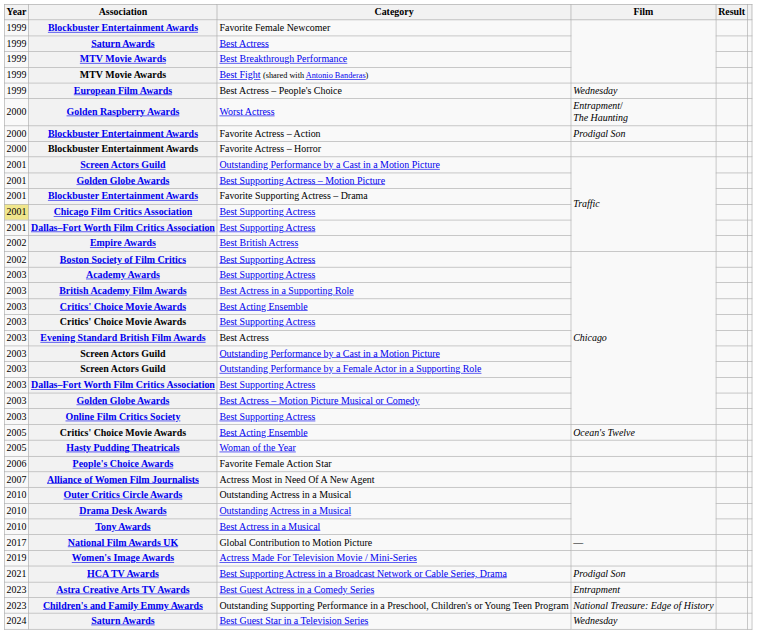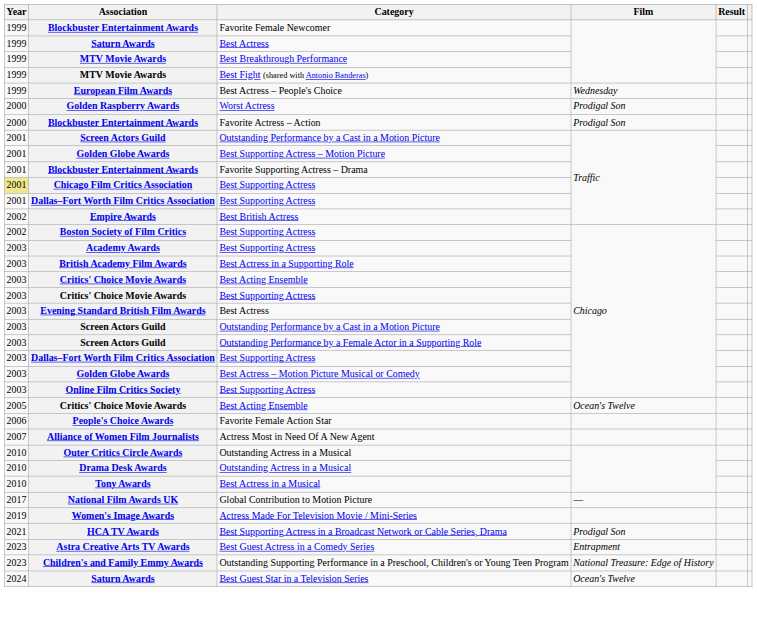 <table class="wikitable plainrowheaders sortable">
 <tr style="background:#ccc; text-align:center;">
 <th scope="col">Year</th>
 <th scope="col">Association</th>
 <th scope="col">Category</th>
 <th scope="col">Film</th>
 <th scope="col">Result</th>
 <th scope="col" class="unsortable"></th>
 </tr>
 <tr>
 <td style="text-align:center;">1999</td>
 <th scope="row"><a href='#'>Blockbuster Entertainment Awards</a></th>
 <td>Favorite Female Newcomer</td>
 <td rowspan=4></td>
 <td></td>
 <td align=center></td>
 </tr>
 <tr>
 <td style="text-align:center;">1999</td>
 <th scope="row"><a href='#'>Saturn Awards</a></th>
 <td><a href='#'>Best Actress</a></td>
 <td></td>
 <td align=center></td>
 </tr>
 <tr>
 <td style="text-align:center;">1999</td>
 <th scope="row"><a href='#'>MTV Movie Awards</a></th>
 <td><a href='#'>Best Breakthrough Performance</a></td>
 <td></td>
 <td align=center></td>
 </tr>
 <tr>
 <td style="text-align:center;">1999</td>
 <th scope="row">MTV Movie Awards</th>
 <td><a href='#'>Best Fight</a> <small>(shared with <a href='#'>Antonio Banderas</a>)</small></td>
 <td></td>
 <td align=center></td>
 </tr>
 <tr>
 <td style="text-align:center;">1999</td>
 <th scope="row"><a href='#'>European Film Awards</a></th>
 <td>Best Actress – People's Choice</td>
 <td><em>Wednesday</em></td>
 <td></td>
 <td align=center></td>
 </tr>
 <tr>
 <td style="text-align:center;">2000</td>
 <th scope="row"><a href='#'>Golden Raspberry Awards</a></th>
 <td><a href='#'>Worst Actress</a></td>
-<td><em>Entrapment</em>/<br><em>The Haunting</em></td>
+<td><em>Prodigal Son</em></td>
 <td></td>
 <td align=center></td>
 </tr>
 <tr>
 <td style="text-align:center;">2000</td>
 <th scope="row"><a href='#'>Blockbuster Entertainment Awards</a></th>
 <td>Favorite Actress – Action</td>
 <td><em>Prodigal Son</em></td>
-<td></td>
-<td align=center></td>
-</tr>
-<tr>
-<td style="text-align:center;">2000</td>
-<th scope="row">Blockbuster Entertainment Awards</th>
-<td>Favorite Actress – Horror</td>
-<td></td>
 <td></td>
 <td align=center></td>
 </tr>
 <tr>
 <td style="text-align:center;">2001</td>
 <th scope="row"><a href='#'>Screen Actors Guild</a></th>
 <td><a href='#'>Outstanding Performance by a Cast in a Motion Picture</a></td>
 <td rowspan=6><em>Traffic</em></td>
 <td></td>
 <td align=center></td>
 </tr>
 <tr>
 <td style="text-align:center;">2001</td>
 <th scope="row"><a href='#'>Golden Globe Awards</a></th>
 <td><a href='#'>Best Supporting Actress – Motion Picture</a></td>
 <td></td>
 <td align=center></td>
 </tr>
 <tr>
 <td style="text-align:center;">2001</td>
 <th scope="row"><a href='#'>Blockbuster Entertainment Awards</a></th>
 <td>Favorite Supporting Actress – Drama</td>
 <td></td>
 <td align=center></td>
 </tr>
 <tr>
 <td style="background: khaki; text-align:center;">2001</td>
 <th scope="row"><a href='#'>Chicago Film Critics Association</a></th>
 <td><a href='#'>Best Supporting Actress</a></td>
 <td></td>
 <td align=center></td>
 </tr>
 <tr>
 <td style="text-align:center;">2001</td>
 <th scope="row"><a href='#'>Dallas–Fort Worth Film Critics Association</a></th>
 <td><a href='#'>Best Supporting Actress</a></td>
 <td></td>
 <td align=center></td>
 </tr>
 <tr>
 <td style="text-align:center;">2002</td>
 <th scope="row"><a href='#'>Empire Awards</a></th>
 <td><a href='#'>Best British Actress</a></td>
 <td></td>
 <td align=center></td>
 </tr>
 <tr>
 <td style="text-align:center;">2002</td>
 <th scope="row"><a href='#'>Boston Society of Film Critics</a></th>
 <td><a href='#'>Best Supporting Actress</a></td>
 <td rowspan=11><em>Chicago</em></td>
 <td></td>
 <td align=center></td>
 </tr>
 <tr>
 <td style="text-align:center;">2003</td>
 <th scope="row"><a href='#'>Academy Awards</a></th>
 <td><a href='#'>Best Supporting Actress</a></td>
 <td></td>
 <td align=center></td>
 </tr>
 <tr>
 <td style="text-align:center;">2003</td>
 <th scope="row"><a href='#'>British Academy Film Awards</a></th>
 <td><a href='#'>Best Actress in a Supporting Role</a></td>
 <td></td>
 <td align=center></td>
 </tr>
 <tr>
 <td style="text-align:center;">2003</td>
 <th scope="row"><a href='#'>Critics' Choice Movie Awards</a></th>
 <td><a href='#'>Best Acting Ensemble</a></td>
 <td></td>
 <td align=center></td>
 </tr>
 <tr>
 <td style="text-align:center;">2003</td>
 <th scope="row">Critics' Choice Movie Awards</th>
 <td><a href='#'>Best Supporting Actress</a></td>
 <td></td>
 <td align=center></td>
 </tr>
 <tr>
 <td style="text-align:center;">2003</td>
 <th scope="row"><a href='#'>Evening Standard British Film Awards</a></th>
 <td>Best Actress</td>
 <td></td>
 <td align=center></td>
 </tr>
 <tr>
 <td style="text-align:center;">2003</td>
 <th scope="row">Screen Actors Guild</th>
 <td><a href='#'>Outstanding Performance by a Cast in a Motion Picture</a></td>
 <td></td>
 <td align=center></td>
 </tr>
 <tr>
 <td style="text-align:center;">2003</td>
 <th scope="row">Screen Actors Guild</th>
 <td><a href='#'>Outstanding Performance by a Female Actor in a Supporting Role</a></td>
 <td></td>
 <td align=center></td>
 </tr>
 <tr>
 <td style="text-align:center;">2003</td>
 <th scope="row"><a href='#'>Dallas–Fort Worth Film Critics Association</a></th>
 <td><a href='#'>Best Supporting Actress</a></td>
 <td></td>
 <td align=center></td>
 </tr>
 <tr>
 <td style="text-align:center;">2003</td>
 <th scope="row"><a href='#'>Golden Globe Awards</a></th>
 <td><a href='#'>Best Actress – Motion Picture Musical or Comedy</a></td>
 <td></td>
 <td align=center></td>
 </tr>
 <tr>
 <td style="text-align:center;">2003</td>
 <th scope="row"><a href='#'>Online Film Critics Society</a></th>
 <td><a href='#'>Best Supporting Actress</a></td>
 <td></td>
 <td align=center></td>
 </tr>
 <tr>
 <td style="text-align:center;">2005</td>
 <th scope="row">Critics' Choice Movie Awards</th>
 <td><a href='#'>Best Acting Ensemble</a></td>
 <td><em>Ocean's Twelve</em></td>
 <td></td>
 <td align=center></td>
 </tr>
 <tr>
-<td style="text-align:center;">2005</td>
-<th scope="row"><a href='#'>Hasty Pudding Theatricals</a></th>
-<td><a href='#'>Woman of the Year</a></td>
-<td></td>
-<td></td>
-<td align=center></td>
-</tr>
-<tr>
 <td style="text-align:center;">2006</td>
 <th scope="row"><a href='#'>People's Choice Awards</a></th>
 <td>Favorite Female Action Star</td>
 <td></td>
 <td></td>
 <td align=center></td>
 </tr>
 <tr>
 <td style="text-align:center;">2007</td>
 <th scope="row"><a href='#'>Alliance of Women Film Journalists</a></th>
 <td>Actress Most in Need Of A New Agent</td>
 <td></td>
 <td></td>
 <td align=center></td>
 </tr>
 <tr>
 <td style="text-align:center;">2010</td>
 <th scope="row"><a href='#'>Outer Critics Circle Awards</a></th>
 <td>Outstanding Actress in a Musical</td>
 <td rowspan=3></td>
 <td></td>
 <td align=center></td>
 </tr>
 <tr>
 <td style="text-align:center;">2010</td>
 <th scope="row"><a href='#'>Drama Desk Awards</a></th>
 <td><a href='#'>Outstanding Actress in a Musical</a></td>
 <td></td>
 <td align=center></td>
 </tr>
 <tr>
 <td style="text-align:center;">2010</td>
 <th scope="row"><a href='#'>Tony Awards</a></th>
 <td><a href='#'>Best Actress in a Musical</a></td>
 <td></td>
 <td align=center></td>
 </tr>
 <tr>
 <td style="text-align:center;">2017</td>
 <th scope="row"><a href='#'>National Film Awards UK</a></th>
 <td>Global Contribution to Motion Picture</td>
 <td>—</td>
 <td></td>
 <td align=center></td>
 </tr>
 <tr>
 <td style="text-align:center;">2019</td>
 <th scope="row"><a href='#'>Women's Image Awards</a></th>
 <td><a href='#'>Actress Made For Television Movie / Mini-Series</a></td>
 <td></td>
 <td></td>
 <td align=center></td>
 </tr>
 <tr>
 <td style="text-align:center;">2021</td>
 <th scope="row"><a href='#'>HCA TV Awards</a></th>
 <td><a href='#'>Best Supporting Actress in a Broadcast Network or Cable Series, Drama</a></td>
 <td><em>Prodigal Son</em></td>
 <td></td>
 <td align=center></td>
 </tr>
 <tr>
 <td style="text-align:center;">2023</td>
 <th scope="row"><a href='#'>Astra Creative Arts TV Awards</a></th>
 <td><a href='#'>Best Guest Actress in a Comedy Series</a></td>
 <td><em>Entrapment</em></td>
 <td></td>
 <td align=center></td>
 </tr>
 <tr>
 <td style="text-align:center;">2023</td>
 <th scope="row"><a href='#'>Children's and Family Emmy Awards</a></th>
 <td>Outstanding Supporting Performance in a Preschool, Children's or Young Teen Program</td>
 <td><em>National Treasure: Edge of History</em></td>
 <td></td>
 <td align=center></td>
 </tr>
 <tr>
 <td style="text-align:center;">2024</td>
 <th scope="row"><a href='#'>Saturn Awards</a></th>
 <td><a href='#'>Best Guest Star in a Television Series</a></td>
-<td><em>Wednesday</em></td>
+<td><em>Ocean's Twelve</em></td>
 <td></td>
 <td align=center></td>
 </tr>
 </table>
